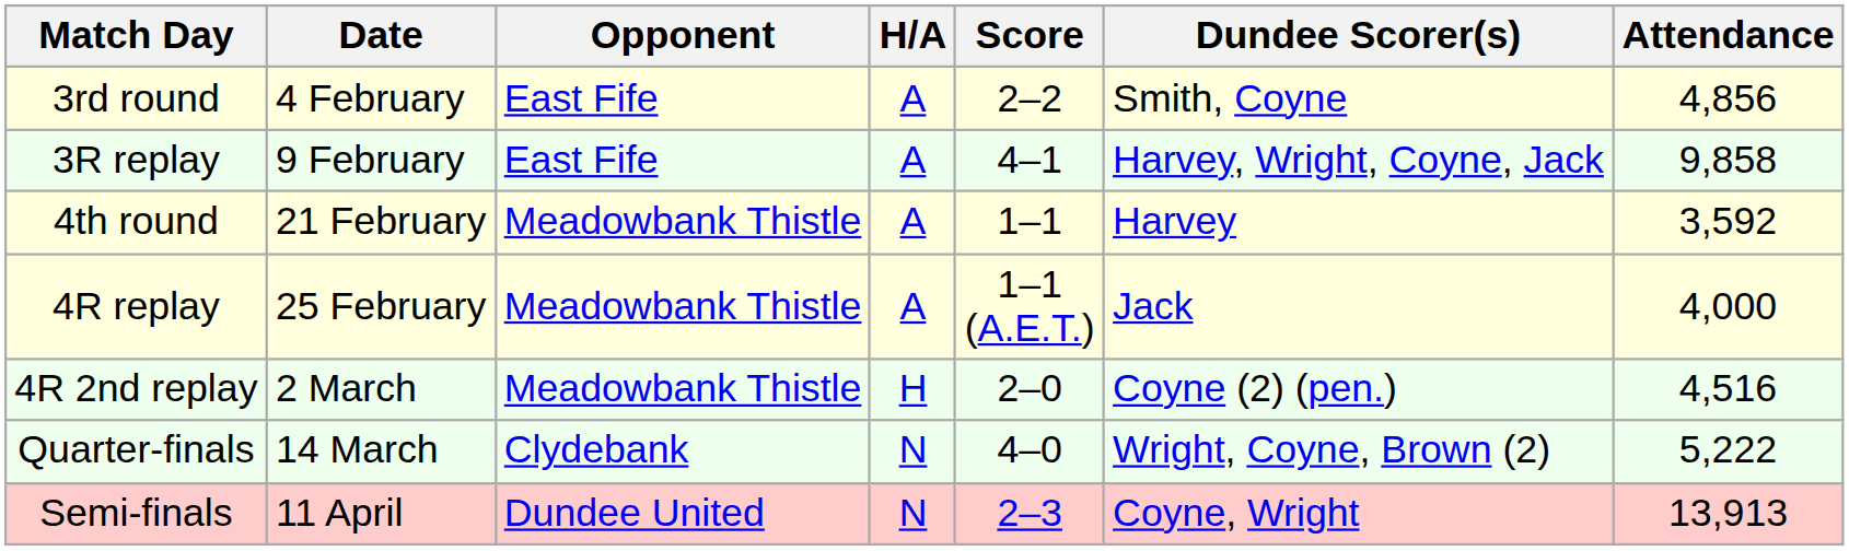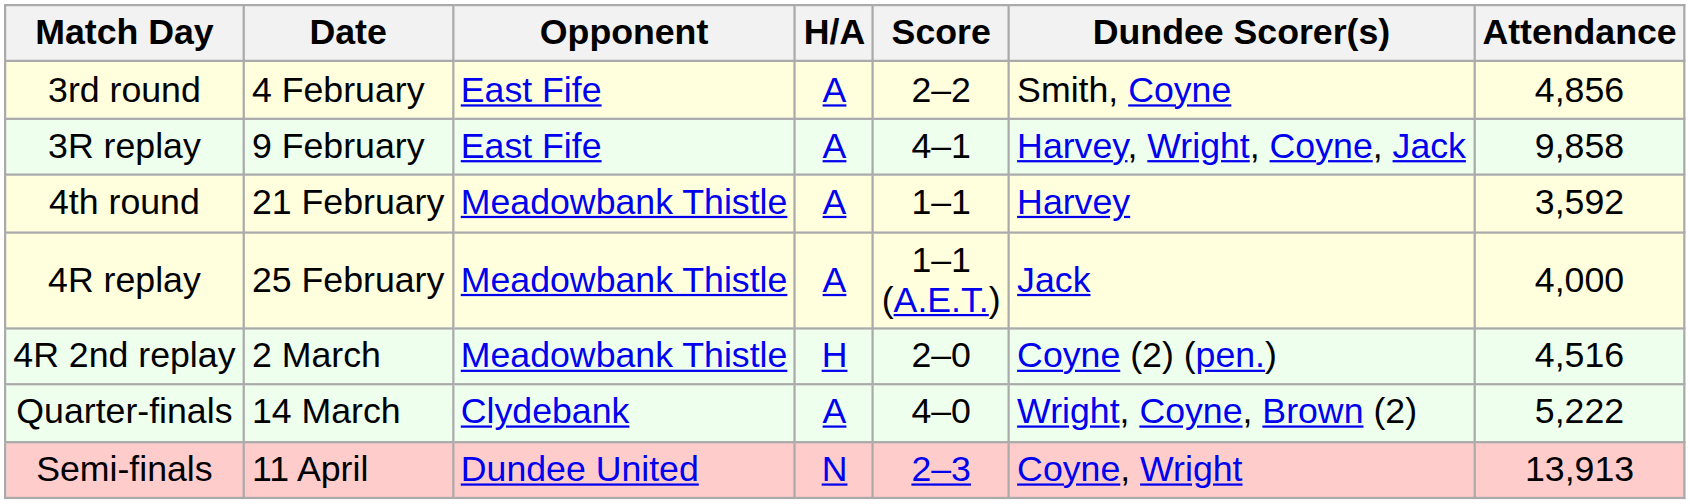 <table class="wikitable" style="text-align:center">
 <tr>
 <th>Match Day</th>
 <th>Date</th>
 <th>Opponent</th>
 <th>H/A</th>
 <th>Score</th>
 <th>Dundee Scorer(s)</th>
 <th>Attendance</th>
 </tr>
 <tr bgcolor="#FFFFDD">
 <td>3rd round</td>
 <td align="left">4 February</td>
 <td align="left"><a href='#'>East Fife</a></td>
 <td><a href='#'>A</a></td>
 <td>2–2</td>
 <td align="left">Smith, <a href='#'>Coyne</a></td>
 <td>4,856</td>
 </tr>
 <tr bgcolor="#EEFFEE">
 <td>3R replay</td>
 <td align="left">9 February</td>
 <td align="left"><a href='#'>East Fife</a></td>
 <td><a href='#'>A</a></td>
 <td>4–1</td>
 <td align="left"><a href='#'>Harvey</a>, <a href='#'>Wright</a>, <a href='#'>Coyne</a>, <a href='#'>Jack</a></td>
 <td>9,858</td>
 </tr>
 <tr bgcolor="#FFFFDD">
 <td>4th round</td>
 <td align="left">21 February</td>
 <td align="left"><a href='#'>Meadowbank Thistle</a></td>
 <td><a href='#'>A</a></td>
 <td>1–1</td>
 <td align="left"><a href='#'>Harvey</a></td>
 <td>3,592</td>
 </tr>
 <tr bgcolor="#FFFFDD">
 <td>4R replay</td>
 <td align="left">25 February</td>
 <td align="left"><a href='#'>Meadowbank Thistle</a></td>
 <td><a href='#'>A</a></td>
 <td>1–1<br>(<a href='#'>A.E.T.</a>)</td>
 <td align="left"><a href='#'>Jack</a></td>
 <td>4,000</td>
 </tr>
 <tr bgcolor="#EEFFEE">
 <td>4R 2nd replay</td>
 <td align="left">2 March</td>
 <td align="left"><a href='#'>Meadowbank Thistle</a></td>
 <td><a href='#'>H</a></td>
 <td>2–0</td>
 <td align="left"><a href='#'>Coyne</a> (2) (<a href='#'>pen.</a>)</td>
 <td>4,516</td>
 </tr>
 <tr bgcolor="#EEFFEE">
 <td>Quarter-finals</td>
 <td align="left">14 March</td>
 <td align="left"><a href='#'>Clydebank</a></td>
-<td><a href='#'>N</a></td>
+<td><a href='#'>A</a></td>
 <td>4–0</td>
 <td align="left"><a href='#'>Wright</a>, <a href='#'>Coyne</a>, <a href='#'>Brown</a> (2)</td>
 <td>5,222</td>
 </tr>
 <tr bgcolor="#FFCCCC">
 <td>Semi-finals</td>
 <td align="left">11 April</td>
 <td align="left"><a href='#'>Dundee United</a></td>
 <td><a href='#'>N</a></td>
 <td><a href='#'>2–3</a></td>
 <td align="left"><a href='#'>Coyne</a>, <a href='#'>Wright</a></td>
 <td>13,913</td>
 </tr>
 </table>
